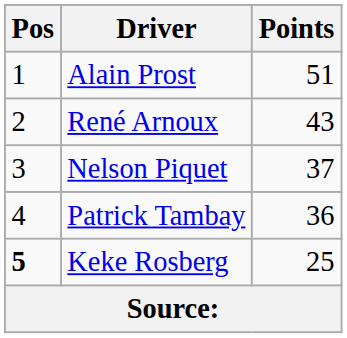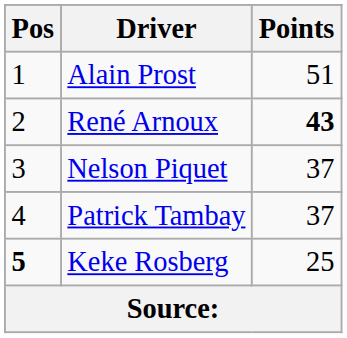 <table class="wikitable" style="font-size: 95%;">
 <tr>
 <th>Pos</th>
 <th>Driver</th>
 <th>Points</th>
 </tr>
 <tr>
 <td>1</td>
 <td> <a href='#'>Alain Prost</a></td>
 <td style="text-align: right">51</td>
 </tr>
 <tr>
 <td>2</td>
 <td> <a href='#'>René Arnoux</a></td>
-<td style="text-align: right">43</td>
+<td style="text-align: right"><strong>43</strong></td>
 </tr>
 <tr>
 <td>3</td>
 <td> <a href='#'>Nelson Piquet</a></td>
 <td style="text-align: right">37</td>
 </tr>
 <tr>
 <td>4</td>
 <td> <a href='#'>Patrick Tambay</a></td>
-<td style="text-align: right">36</td>
+<td style="text-align: right">37</td>
 </tr>
 <tr>
 <td><strong>5</strong></td>
 <td> <a href='#'>Keke Rosberg</a></td>
 <td style="text-align: right">25</td>
 </tr>
 <tr>
 <th colspan=4>Source: </th>
 </tr>
 </table>
